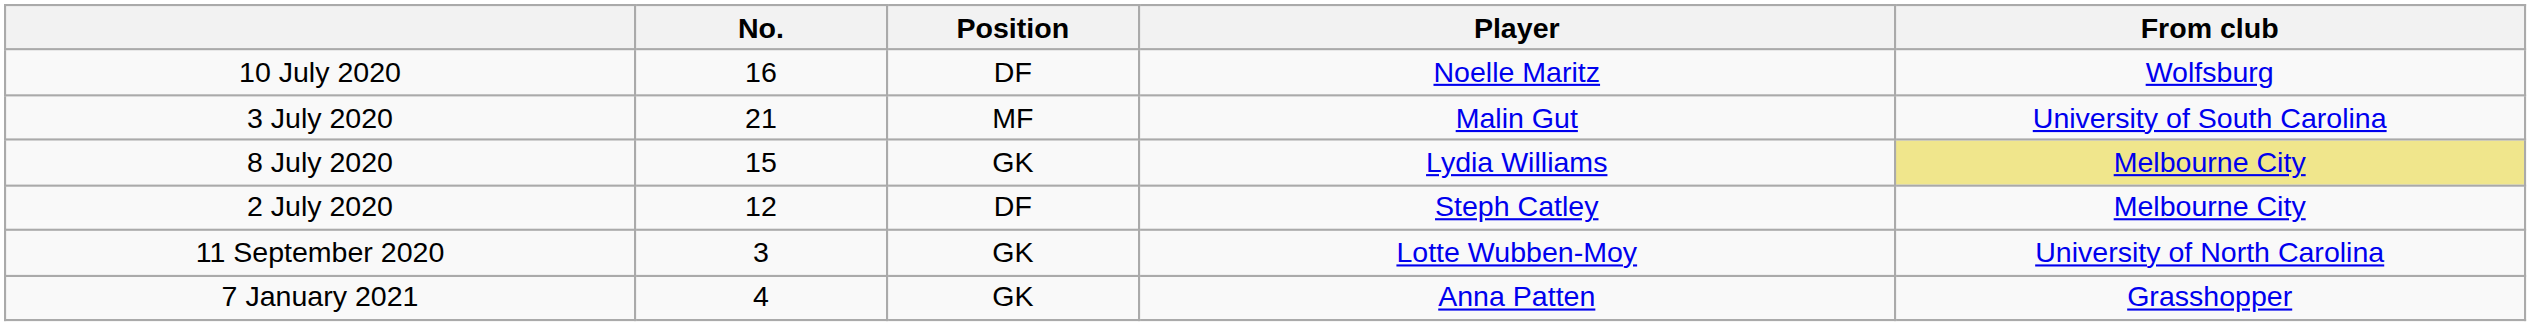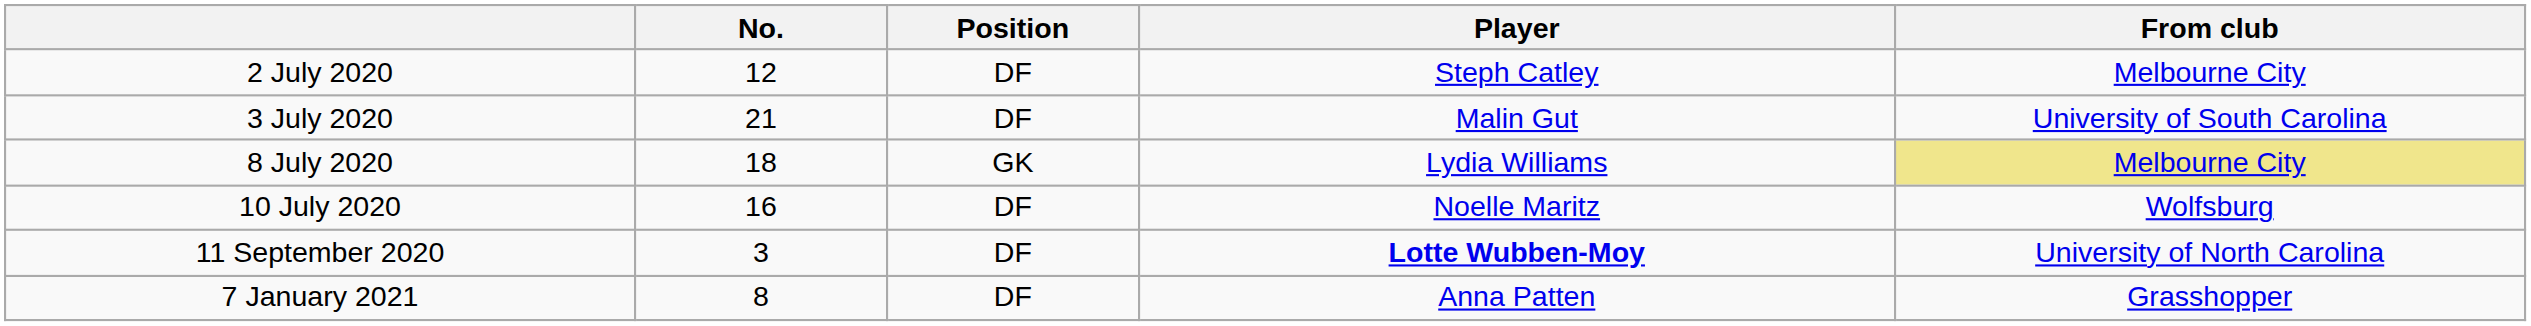 <table class="wikitable sortable" style="width:95%; text-align:center; font-size:85%; text-align:centre;">
 <tr>
 <th width="25%"></th>
 <th width="10%">No.</th>
 <th width="10%">Position</th>
 <th>Player</th>
 <th width="25%">From club</th>
 </tr>
 <tr>
+<td>2 July 2020</td>
+<td>12</td>
+<td>DF</td>
+<td> <a href='#'>Steph Catley</a></td>
+<td> <a href='#'>Melbourne City</a></td>
+</tr>
+<tr>
+<td>3 July 2020</td>
+<td>21</td>
+<td>DF</td>
+<td> <a href='#'>Malin Gut</a></td>
+<td> <a href='#'>University of South Carolina</a></td>
+</tr>
+<tr>
+<td>8 July 2020</td>
+<td>18</td>
+<td>GK</td>
+<td> <a href='#'>Lydia Williams</a></td>
+<td style="background: khaki;"> <a href='#'>Melbourne City</a></td>
+</tr>
+<tr>
 <td>10 July 2020</td>
 <td>16</td>
 <td>DF</td>
 <td> <a href='#'>Noelle Maritz</a></td>
 <td> <a href='#'>Wolfsburg</a></td>
 </tr>
 <tr>
-<td>3 July 2020</td>
-<td>21</td>
-<td>MF</td>
-<td> <a href='#'>Malin Gut</a></td>
-<td> <a href='#'>University of South Carolina</a></td>
-</tr>
-<tr>
-<td>8 July 2020</td>
-<td>15</td>
-<td>GK</td>
-<td> <a href='#'>Lydia Williams</a></td>
-<td style="background: khaki;"> <a href='#'>Melbourne City</a></td>
-</tr>
-<tr>
-<td>2 July 2020</td>
-<td>12</td>
-<td>DF</td>
-<td> <a href='#'>Steph Catley</a></td>
-<td> <a href='#'>Melbourne City</a></td>
-</tr>
-<tr>
 <td>11 September 2020</td>
 <td>3</td>
-<td>GK</td>
-<td> <a href='#'>Lotte Wubben-Moy</a></td>
+<td>DF</td>
+<td><strong> <a href='#'>Lotte Wubben-Moy</a></strong></td>
 <td> <a href='#'>University of North Carolina</a></td>
 </tr>
 <tr>
 <td>7 January 2021</td>
-<td>4</td>
-<td>GK</td>
+<td>8</td>
+<td>DF</td>
 <td> <a href='#'>Anna Patten</a></td>
 <td> <a href='#'>Grasshopper</a></td>
 </tr>
 </table>
